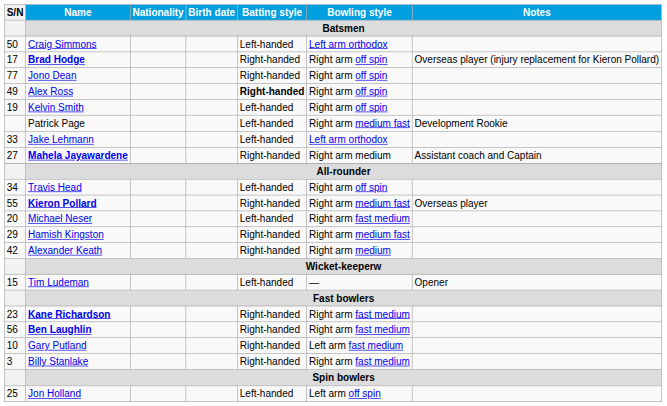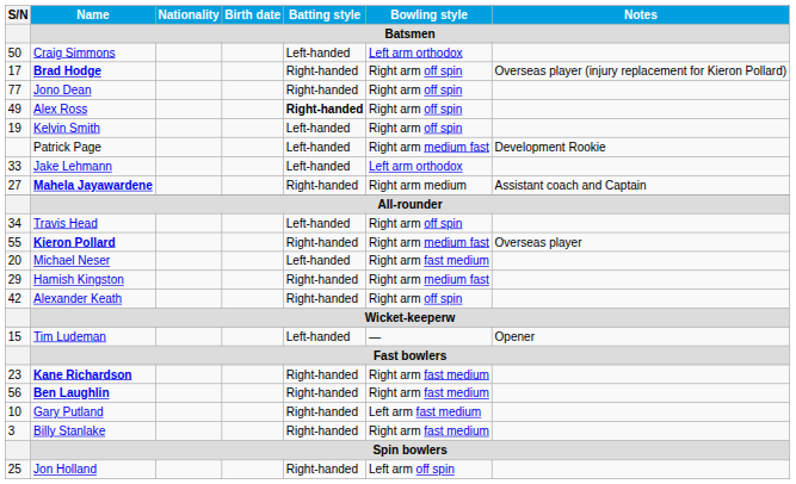 <table class="wikitable" style="font-size:95%;">
 <tr>
 <th>S/N</th>
 <th style="background: #009FDF; color:white" align=right>Name</th>
 <th style="background: #009FDF; color:white" align=right>Nationality</th>
 <th style="background: #009FDF; color:white" align=right>Birth date</th>
 <th style="background: #009FDF; color:white" align=right>Batting style</th>
 <th style="background: #009FDF; color:white" align=right>Bowling style</th>
 <th style="background: #009FDF; color:white" align=right>Notes</th>
 </tr>
 <tr>
 <th></th>
 <th colspan="7" style="background: #DCDCDC" align=center>Batsmen</th>
 </tr>
 <tr>
 <td>50</td>
 <td><a href='#'>Craig Simmons</a></td>
 <td></td>
 <td></td>
 <td>Left-handed</td>
 <td><a href='#'>Left arm orthodox</a></td>
 <td></td>
 </tr>
 <tr>
 <td>17</td>
 <td><strong><a href='#'>Brad Hodge</a></strong></td>
 <td></td>
 <td></td>
 <td>Right-handed</td>
 <td>Right arm <a href='#'>off spin</a></td>
 <td>Overseas player (injury replacement for Kieron Pollard)</td>
 </tr>
 <tr>
 <td>77</td>
 <td><a href='#'>Jono Dean</a></td>
 <td></td>
 <td></td>
 <td>Right-handed</td>
 <td>Right arm <a href='#'>off spin</a></td>
 <td></td>
 </tr>
 <tr>
 <td>49</td>
 <td><a href='#'>Alex Ross</a></td>
 <td></td>
 <td></td>
 <td><strong>Right-handed</strong></td>
 <td>Right arm <a href='#'>off spin</a></td>
 <td></td>
 </tr>
 <tr>
 <td>19</td>
 <td><a href='#'>Kelvin Smith</a></td>
 <td></td>
 <td></td>
 <td>Left-handed</td>
 <td>Right arm <a href='#'>off spin</a></td>
 <td></td>
 </tr>
 <tr>
 <td></td>
 <td>Patrick Page</td>
 <td></td>
 <td></td>
 <td>Left-handed</td>
 <td>Right arm <a href='#'>medium fast</a></td>
 <td>Development Rookie</td>
 </tr>
 <tr>
 <td>33</td>
 <td><a href='#'>Jake Lehmann</a></td>
 <td></td>
 <td></td>
 <td>Left-handed</td>
 <td><a href='#'>Left arm orthodox</a></td>
 <td></td>
 </tr>
 <tr>
 <td>27</td>
 <td><strong><a href='#'>Mahela Jayawardene</a></strong></td>
 <td></td>
 <td></td>
 <td>Right-handed</td>
 <td>Right arm medium</td>
 <td>Assistant coach and Captain</td>
 </tr>
 <tr>
 </tr>
 <tr>
 <th></th>
 <th colspan="7" style="background: #DCDCDC" align=center>All-rounder</th>
 </tr>
 <tr>
 <td>34</td>
 <td><a href='#'>Travis Head</a></td>
 <td></td>
 <td></td>
 <td>Left-handed</td>
 <td>Right arm <a href='#'>off spin</a></td>
 <td></td>
 </tr>
 <tr>
 <td>55</td>
 <td><strong><a href='#'>Kieron Pollard</a></strong></td>
 <td></td>
 <td></td>
 <td>Right-handed</td>
 <td>Right arm <a href='#'>medium fast</a></td>
 <td>Overseas player</td>
 </tr>
 <tr>
 <td>20</td>
 <td><a href='#'>Michael Neser</a></td>
 <td></td>
 <td></td>
 <td>Left-handed</td>
 <td>Right arm <a href='#'>fast medium</a></td>
 <td></td>
 </tr>
 <tr>
 <td>29</td>
 <td><a href='#'>Hamish Kingston</a></td>
 <td></td>
 <td></td>
 <td>Right-handed</td>
 <td>Right arm <a href='#'>medium fast</a></td>
 <td></td>
 </tr>
 <tr>
 <td>42</td>
 <td><a href='#'>Alexander Keath</a></td>
 <td></td>
 <td></td>
 <td>Right-handed</td>
-<td>Right arm <a href='#'>medium</a></td>
+<td>Right arm <a href='#'>off spin</a></td>
 <td></td>
 </tr>
 <tr>
 <th></th>
 <th colspan="7" style="background: #DCDCDC" align=center>Wicket-keeperw</th>
 </tr>
 <tr>
 <td>15</td>
 <td><a href='#'>Tim Ludeman</a></td>
 <td></td>
 <td></td>
 <td>Left-handed</td>
 <td>—</td>
 <td>Opener</td>
 </tr>
 <tr>
 <th></th>
 <th colspan="7" style="background: #DCDCDC" align=center>Fast bowlers</th>
 </tr>
 <tr>
 <td>23</td>
 <td><strong><a href='#'>Kane Richardson</a></strong></td>
 <td></td>
 <td></td>
 <td>Right-handed</td>
 <td>Right arm <a href='#'>fast medium</a></td>
 <td></td>
 </tr>
 <tr>
 <td>56</td>
 <td><strong><a href='#'>Ben Laughlin</a></strong></td>
 <td></td>
 <td></td>
 <td>Right-handed</td>
 <td>Right arm <a href='#'>fast medium</a></td>
 <td></td>
 </tr>
 <tr>
 <td>10</td>
 <td><a href='#'>Gary Putland</a></td>
 <td></td>
 <td></td>
 <td>Right-handed</td>
 <td>Left arm <a href='#'>fast medium</a></td>
 <td></td>
 </tr>
 <tr>
 <td>3</td>
 <td><a href='#'>Billy Stanlake</a></td>
 <td></td>
 <td></td>
 <td>Right-handed</td>
 <td>Right arm <a href='#'>fast medium</a></td>
 <td></td>
 </tr>
 <tr>
 <th></th>
 <th colspan="7" style="background: #DCDCDC" align=center>Spin bowlers</th>
 </tr>
 <tr>
 <td>25</td>
 <td><a href='#'>Jon Holland</a></td>
 <td></td>
 <td></td>
-<td>Left-handed</td>
+<td>Right-handed</td>
 <td>Left arm <a href='#'>off spin</a></td>
 <td></td>
 </tr>
 </table>
